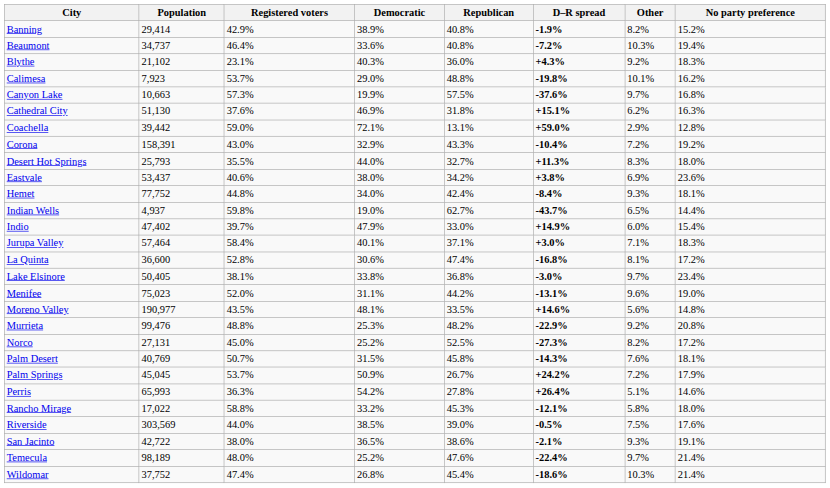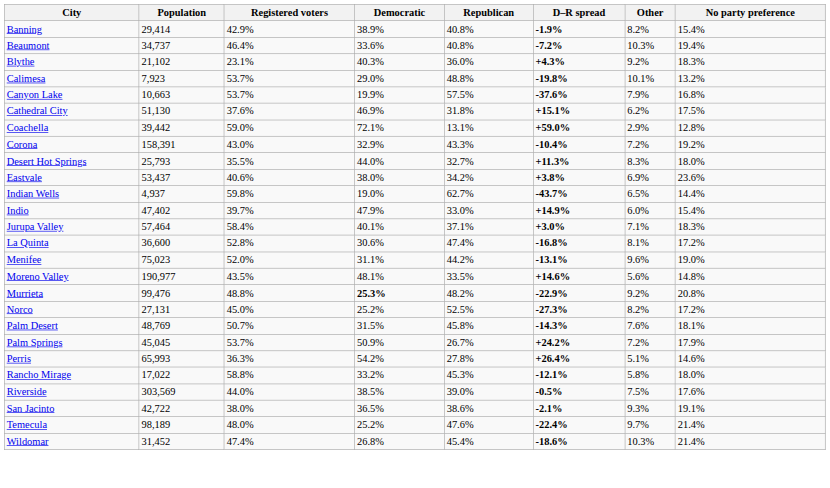 <table class="wikitable collapsible collapsed sortable" style="width: 100%;">
 <tr>
 <th>City</th>
 <th data-sort-type="number">Population</th>
 <th data-sort-type="number">Registered voters</th>
 <th data-sort-type="number">Democratic</th>
 <th data-sort-type="number">Republican</th>
 <th data-sort-type="number">D–R spread</th>
 <th data-sort-type="number">Other</th>
 <th data-sort-type="number">No party preference</th>
 </tr>
 <tr>
 <td><a href='#'>Banning</a></td>
 <td>29,414</td>
 <td>42.9%</td>
 <td>38.9%</td>
 <td>40.8%</td>
 <td><span><strong>-1.9%</strong></span></td>
 <td>8.2%</td>
-<td>15.2%</td>
+<td>15.4%</td>
 </tr>
 <tr>
 <td><a href='#'>Beaumont</a></td>
 <td>34,737</td>
 <td>46.4%</td>
 <td>33.6%</td>
 <td>40.8%</td>
 <td><span><strong>-7.2%</strong></span></td>
 <td>10.3%</td>
 <td>19.4%</td>
 </tr>
 <tr>
 <td><a href='#'>Blythe</a></td>
 <td>21,102</td>
 <td>23.1%</td>
 <td>40.3%</td>
 <td>36.0%</td>
 <td><span><strong>+4.3%</strong></span></td>
 <td>9.2%</td>
 <td>18.3%</td>
 </tr>
 <tr>
 <td><a href='#'>Calimesa</a></td>
 <td>7,923</td>
 <td>53.7%</td>
 <td>29.0%</td>
 <td>48.8%</td>
 <td><span><strong>-19.8%</strong></span></td>
 <td>10.1%</td>
-<td>16.2%</td>
+<td>13.2%</td>
 </tr>
 <tr>
 <td><a href='#'>Canyon Lake</a></td>
 <td>10,663</td>
-<td>57.3%</td>
+<td>53.7%</td>
 <td>19.9%</td>
 <td>57.5%</td>
 <td><span><strong>-37.6%</strong></span></td>
-<td>9.7%</td>
+<td>7.9%</td>
 <td>16.8%</td>
 </tr>
 <tr>
 <td><a href='#'>Cathedral City</a></td>
 <td>51,130</td>
 <td>37.6%</td>
 <td>46.9%</td>
 <td>31.8%</td>
 <td><span><strong>+15.1%</strong></span></td>
 <td>6.2%</td>
-<td>16.3%</td>
+<td>17.5%</td>
 </tr>
 <tr>
 <td><a href='#'>Coachella</a></td>
 <td>39,442</td>
 <td>59.0%</td>
 <td>72.1%</td>
 <td>13.1%</td>
 <td><span><strong>+59.0%</strong></span></td>
 <td>2.9%</td>
 <td>12.8%</td>
 </tr>
 <tr>
 <td><a href='#'>Corona</a></td>
 <td>158,391</td>
 <td>43.0%</td>
 <td>32.9%</td>
 <td>43.3%</td>
 <td><span><strong>-10.4%</strong></span></td>
 <td>7.2%</td>
 <td>19.2%</td>
 </tr>
 <tr>
 <td><a href='#'>Desert Hot Springs</a></td>
 <td>25,793</td>
 <td>35.5%</td>
 <td>44.0%</td>
 <td>32.7%</td>
 <td><span><strong>+11.3%</strong></span></td>
 <td>8.3%</td>
 <td>18.0%</td>
 </tr>
 <tr>
 <td><a href='#'>Eastvale</a></td>
 <td>53,437</td>
 <td>40.6%</td>
 <td>38.0%</td>
 <td>34.2%</td>
 <td><span><strong>+3.8%</strong></span></td>
 <td>6.9%</td>
 <td>23.6%</td>
 </tr>
 <tr>
-<td><a href='#'>Hemet</a></td>
-<td>77,752</td>
-<td>44.8%</td>
-<td>34.0%</td>
-<td>42.4%</td>
-<td><span><strong>-8.4%</strong></span></td>
-<td>9.3%</td>
-<td>18.1%</td>
-</tr>
-<tr>
 <td><a href='#'>Indian Wells</a></td>
 <td>4,937</td>
 <td>59.8%</td>
 <td>19.0%</td>
 <td>62.7%</td>
 <td><span><strong>-43.7%</strong></span></td>
 <td>6.5%</td>
 <td>14.4%</td>
 </tr>
 <tr>
 <td><a href='#'>Indio</a></td>
 <td>47,402</td>
 <td>39.7%</td>
 <td>47.9%</td>
 <td>33.0%</td>
 <td><span><strong>+14.9%</strong></span></td>
 <td>6.0%</td>
 <td>15.4%</td>
 </tr>
 <tr>
 <td><a href='#'>Jurupa Valley</a></td>
 <td>57,464</td>
 <td>58.4%</td>
 <td>40.1%</td>
 <td>37.1%</td>
 <td><span><strong>+3.0%</strong></span></td>
 <td>7.1%</td>
 <td>18.3%</td>
 </tr>
 <tr>
 <td><a href='#'>La Quinta</a></td>
 <td>36,600</td>
 <td>52.8%</td>
 <td>30.6%</td>
 <td>47.4%</td>
 <td><span><strong>-16.8%</strong></span></td>
 <td>8.1%</td>
 <td>17.2%</td>
 </tr>
 <tr>
-<td><a href='#'>Lake Elsinore</a></td>
-<td>50,405</td>
-<td>38.1%</td>
-<td>33.8%</td>
-<td>36.8%</td>
-<td><span><strong>-3.0%</strong></span></td>
-<td>9.7%</td>
-<td>23.4%</td>
-</tr>
-<tr>
 <td><a href='#'>Menifee</a></td>
 <td>75,023</td>
 <td>52.0%</td>
 <td>31.1%</td>
 <td>44.2%</td>
 <td><span><strong>-13.1%</strong></span></td>
 <td>9.6%</td>
 <td>19.0%</td>
 </tr>
 <tr>
 <td><a href='#'>Moreno Valley</a></td>
 <td>190,977</td>
 <td>43.5%</td>
 <td>48.1%</td>
 <td>33.5%</td>
 <td><span><strong>+14.6%</strong></span></td>
 <td>5.6%</td>
 <td>14.8%</td>
 </tr>
 <tr>
 <td><a href='#'>Murrieta</a></td>
 <td>99,476</td>
 <td>48.8%</td>
-<td>25.3%</td>
+<td><strong>25.3%</strong></td>
 <td>48.2%</td>
 <td><span><strong>-22.9%</strong></span></td>
 <td>9.2%</td>
 <td>20.8%</td>
 </tr>
 <tr>
 <td><a href='#'>Norco</a></td>
 <td>27,131</td>
 <td>45.0%</td>
 <td>25.2%</td>
 <td>52.5%</td>
 <td><span><strong>-27.3%</strong></span></td>
 <td>8.2%</td>
 <td>17.2%</td>
 </tr>
 <tr>
 <td><a href='#'>Palm Desert</a></td>
-<td>40,769</td>
+<td>48,769</td>
 <td>50.7%</td>
 <td>31.5%</td>
 <td>45.8%</td>
 <td><span><strong>-14.3%</strong></span></td>
 <td>7.6%</td>
 <td>18.1%</td>
 </tr>
 <tr>
 <td><a href='#'>Palm Springs</a></td>
 <td>45,045</td>
 <td>53.7%</td>
 <td>50.9%</td>
 <td>26.7%</td>
 <td><span><strong>+24.2%</strong></span></td>
 <td>7.2%</td>
 <td>17.9%</td>
 </tr>
 <tr>
 <td><a href='#'>Perris</a></td>
 <td>65,993</td>
 <td>36.3%</td>
 <td>54.2%</td>
 <td>27.8%</td>
 <td><span><strong>+26.4%</strong></span></td>
 <td>5.1%</td>
 <td>14.6%</td>
 </tr>
 <tr>
 <td><a href='#'>Rancho Mirage</a></td>
 <td>17,022</td>
 <td>58.8%</td>
 <td>33.2%</td>
 <td>45.3%</td>
 <td><span><strong>-12.1%</strong></span></td>
 <td>5.8%</td>
 <td>18.0%</td>
 </tr>
 <tr>
 <td><a href='#'>Riverside</a></td>
 <td>303,569</td>
 <td>44.0%</td>
 <td>38.5%</td>
 <td>39.0%</td>
 <td><span><strong>-0.5%</strong></span></td>
 <td>7.5%</td>
 <td>17.6%</td>
 </tr>
 <tr>
 <td><a href='#'>San Jacinto</a></td>
 <td>42,722</td>
 <td>38.0%</td>
 <td>36.5%</td>
 <td>38.6%</td>
 <td><span><strong>-2.1%</strong></span></td>
 <td>9.3%</td>
 <td>19.1%</td>
 </tr>
 <tr>
 <td><a href='#'>Temecula</a></td>
 <td>98,189</td>
 <td>48.0%</td>
 <td>25.2%</td>
 <td>47.6%</td>
 <td><span><strong>-22.4%</strong></span></td>
 <td>9.7%</td>
 <td>21.4%</td>
 </tr>
 <tr>
 <td><a href='#'>Wildomar</a></td>
-<td>37,752</td>
+<td>31,452</td>
 <td>47.4%</td>
 <td>26.8%</td>
 <td>45.4%</td>
 <td><span><strong>-18.6%</strong></span></td>
 <td>10.3%</td>
 <td>21.4%</td>
 </tr>
 </table>
